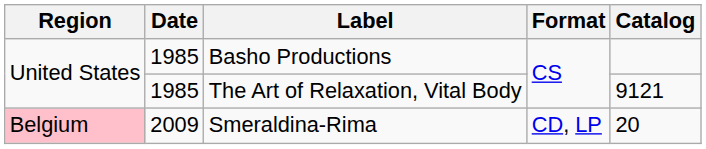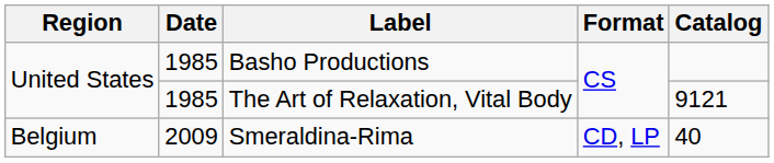 <table class="wikitable">
 <tr>
 <th>Region</th>
 <th>Date</th>
 <th>Label</th>
 <th>Format</th>
 <th>Catalog</th>
 </tr>
 <tr>
 <td rowspan="2">United States</td>
 <td>1985</td>
 <td>Basho Productions</td>
 <td rowspan="2"><a href='#'>CS</a></td>
 <td></td>
 </tr>
 <tr>
 <td>1985</td>
 <td>The Art of Relaxation, Vital Body</td>
 <td>9121</td>
 </tr>
 <tr>
-<td style="background: pink;">Belgium</td>
+<td>Belgium</td>
 <td>2009</td>
 <td>Smeraldina-Rima</td>
 <td><a href='#'>CD</a>, <a href='#'>LP</a></td>
-<td>20</td>
+<td>40</td>
 </tr>
 </table>
